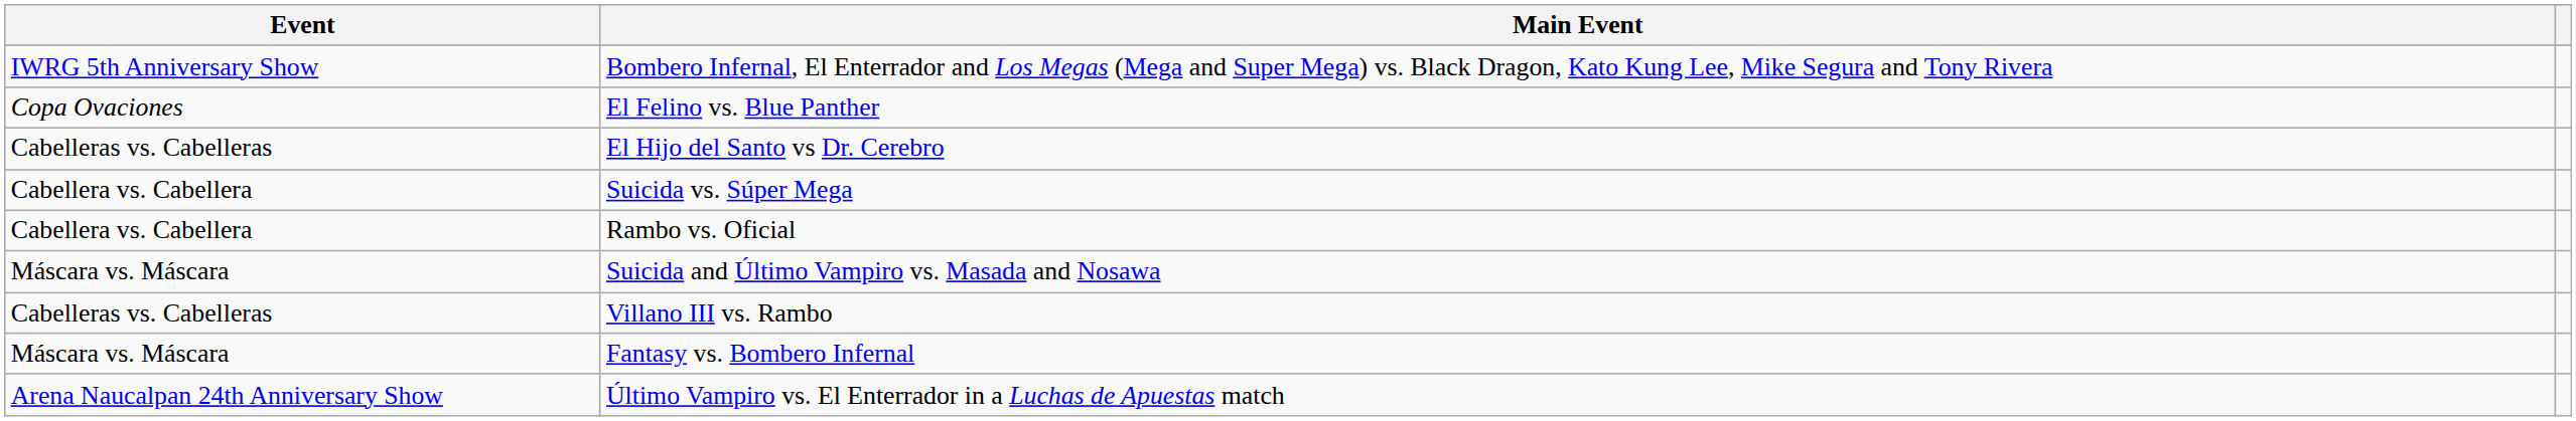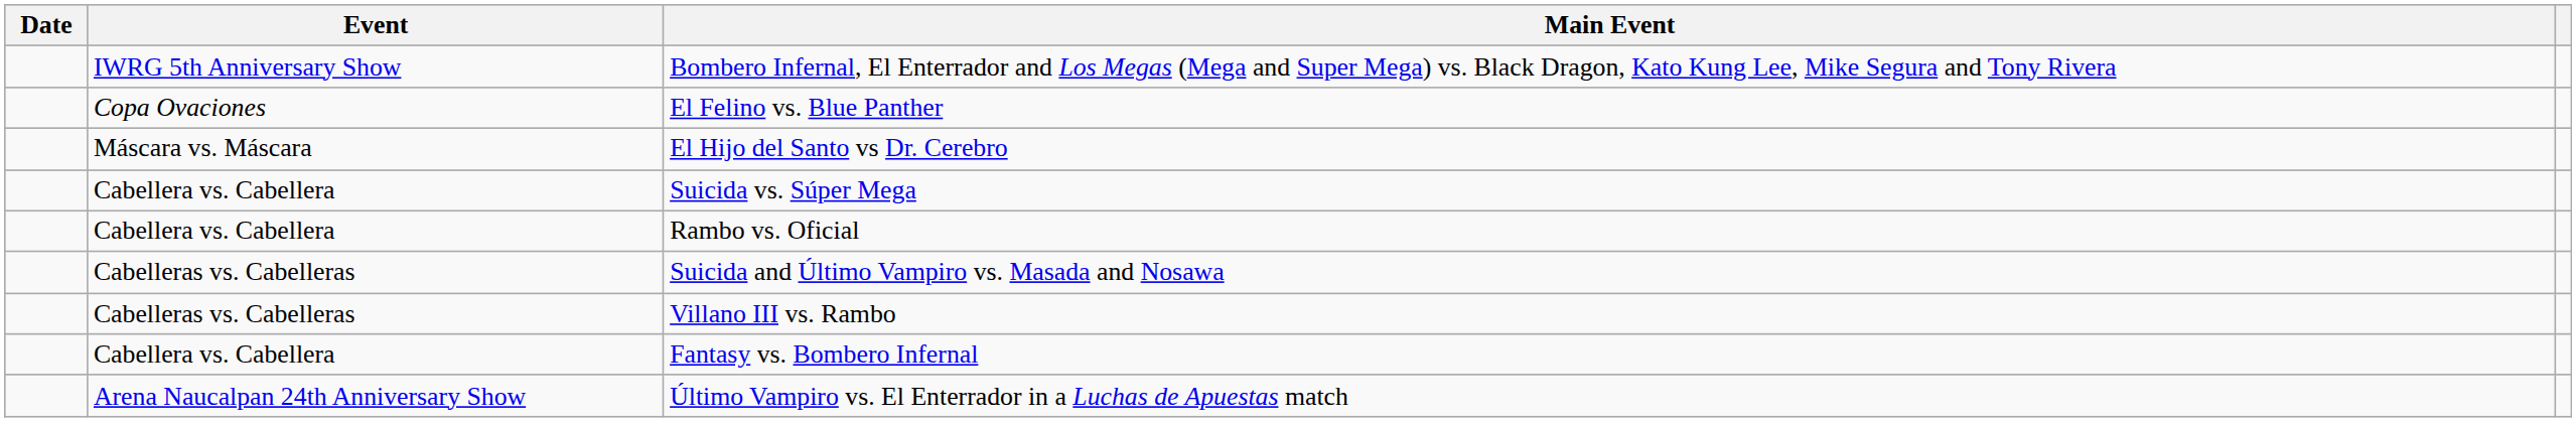 <table class="wikitable sortable" width=100%>
 <tr>
+<th scope="col">Date</th>
 <th scope="col">Event</th>
 <th class=unsortable scope="col">Main Event</th>
 <th class=unsortable scope="col"></th>
 </tr>
 <tr>
+<td></td>
 <td><a href='#'>IWRG 5th Anniversary Show</a></td>
 <td><a href='#'>Bombero Infernal</a>, El Enterrador and <em><a href='#'>Los Megas</a></em> (<a href='#'>Mega</a> and <a href='#'>Super Mega</a>) vs. Black Dragon, <a href='#'>Kato Kung Lee</a>, <a href='#'>Mike Segura</a> and <a href='#'>Tony Rivera</a></td>
 <td></td>
 </tr>
 <tr>
+<td></td>
 <td><em>Copa Ovaciones</em></td>
 <td><a href='#'>El Felino</a> vs. <a href='#'>Blue Panther</a></td>
 <td></td>
 </tr>
 <tr>
-<td>Cabelleras vs. Cabelleras</td>
+<td></td>
+<td>Máscara vs. Máscara</td>
 <td><a href='#'>El Hijo del Santo</a> vs <a href='#'>Dr. Cerebro</a></td>
 <td></td>
 </tr>
 <tr>
+<td></td>
 <td>Cabellera vs. Cabellera</td>
 <td><a href='#'>Suicida</a> vs. <a href='#'>Súper Mega</a></td>
 <td></td>
 </tr>
 <tr>
+<td></td>
 <td>Cabellera vs. Cabellera</td>
 <td>Rambo vs. Oficial</td>
 <td></td>
 </tr>
 <tr>
-<td>Máscara vs. Máscara</td>
+<td></td>
+<td>Cabelleras vs. Cabelleras</td>
 <td><a href='#'>Suicida</a> and <a href='#'>Último Vampiro</a> vs. <a href='#'>Masada</a> and <a href='#'>Nosawa</a></td>
 <td></td>
 </tr>
 <tr>
+<td></td>
 <td>Cabelleras vs. Cabelleras</td>
 <td><a href='#'>Villano III</a> vs. Rambo</td>
 <td></td>
 </tr>
 <tr>
-<td>Máscara vs. Máscara</td>
+<td></td>
+<td>Cabellera vs. Cabellera</td>
 <td><a href='#'>Fantasy</a> vs. <a href='#'>Bombero Infernal</a></td>
 <td></td>
 </tr>
 <tr>
+<td></td>
 <td><a href='#'>Arena Naucalpan 24th Anniversary Show</a></td>
 <td><a href='#'>Último Vampiro</a> vs. El Enterrador in a <em><a href='#'>Luchas de Apuestas</a></em> match</td>
 <td></td>
 </tr>
 </table>
